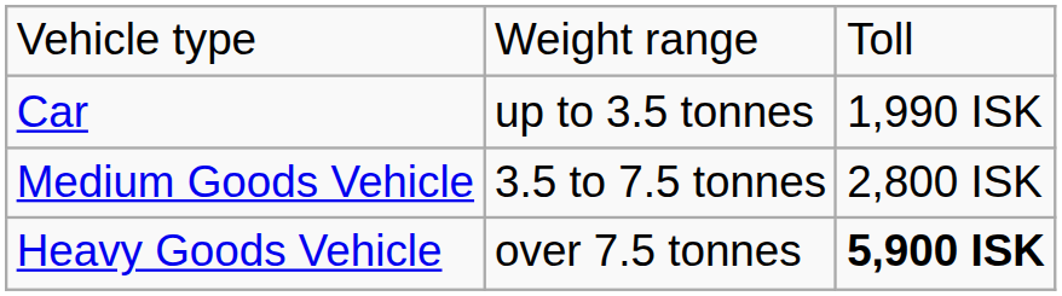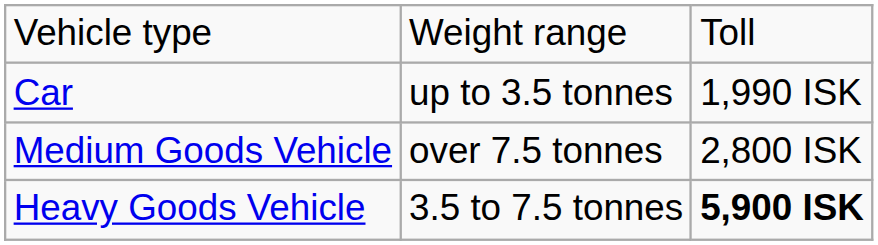 <table class="wikitable">
 <tr>
 <td>Vehicle type</td>
 <td>Weight range</td>
 <td>Toll</td>
 </tr>
 <tr>
 <td><a href='#'>Car</a></td>
 <td>up to 3.5 tonnes</td>
 <td>1,990 ISK</td>
 </tr>
 <tr>
 <td><a href='#'>Medium Goods Vehicle</a></td>
-<td>3.5 to 7.5 tonnes</td>
+<td>over 7.5 tonnes</td>
 <td>2,800 ISK</td>
 </tr>
 <tr>
 <td><a href='#'>Heavy Goods Vehicle</a></td>
-<td>over 7.5 tonnes</td>
+<td>3.5 to 7.5 tonnes</td>
 <td><strong>5,900 ISK</strong></td>
 </tr>
 </table>
